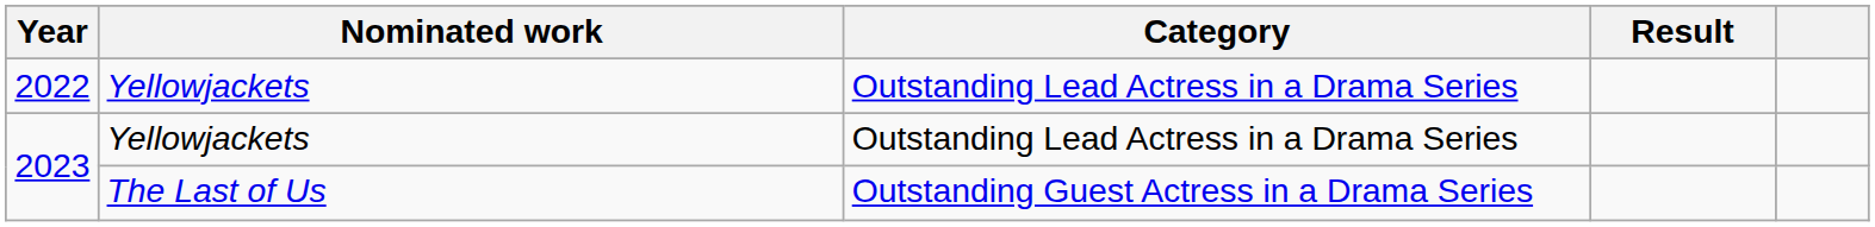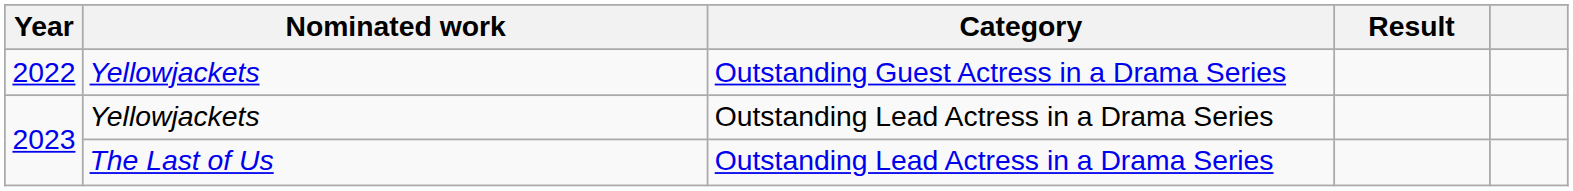 <table class="wikitable" style="width:100%;">
 <tr>
 <th style="width:5%;">Year</th>
 <th style="width:40%;">Nominated work</th>
 <th style="width:40%;">Category</th>
 <th style="width:10%;">Result</th>
 <th style="width:5%;"></th>
 </tr>
 <tr>
 <td style="text-align:center;"><a href='#'>2022</a></td>
 <td><em><a href='#'>Yellowjackets</a></em></td>
-<td><a href='#'>Outstanding Lead Actress in a Drama Series</a></td>
+<td><a href='#'>Outstanding Guest Actress in a Drama Series</a></td>
 <td></td>
 <td style="text-align:center;"></td>
 </tr>
 <tr>
 <td rowspan= "2" style="text-align:center;"><a href='#'>2023</a></td>
 <td><em>Yellowjackets</em></td>
 <td>Outstanding Lead Actress in a Drama Series</td>
 <td></td>
 <td style="text-align:center;"></td>
 </tr>
 <tr>
 <td><em><a href='#'>The Last of Us</a></em> </td>
-<td><a href='#'>Outstanding Guest Actress in a Drama Series</a></td>
+<td><a href='#'>Outstanding Lead Actress in a Drama Series</a></td>
 <td></td>
 <td style="text-align:center;"></td>
 </tr>
 </table>
